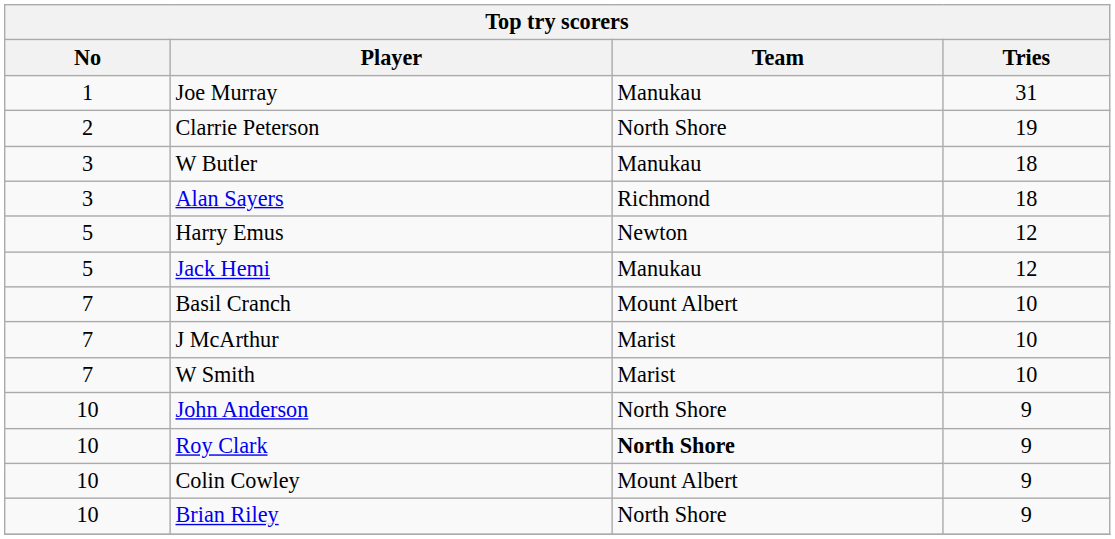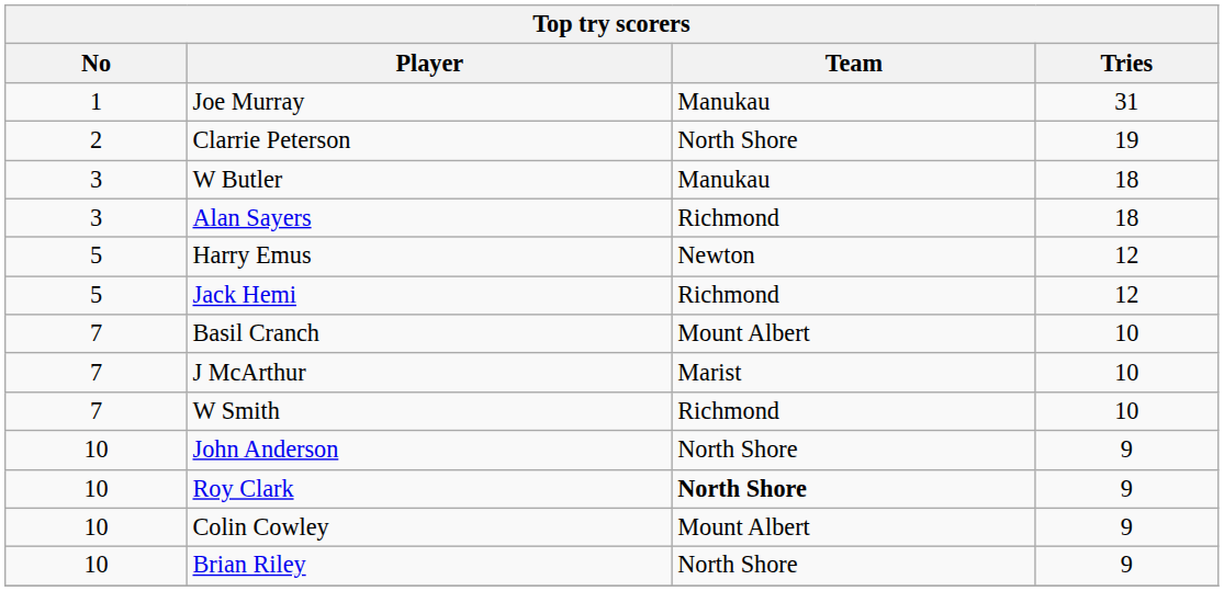 <table class="wikitable collapsible sortable" style="text-align:left; font-size:100%; width:90%;">
 <tr>
 <th colspan="100%">Top try scorers</th>
 </tr>
 <tr>
 <th style="width:15%;">No</th>
 <th style="width:40%;">Player</th>
 <th style="width:30%;">Team</th>
 <th style="width:15%;">Tries<br></th>
 </tr>
 <tr>
 <td style="text-align:center;">1</td>
 <td>Joe Murray</td>
 <td>Manukau</td>
 <td style="text-align:center;">31</td>
 </tr>
 <tr>
 <td style="text-align:center;">2</td>
 <td>Clarrie Peterson</td>
 <td>North Shore</td>
 <td style="text-align:center;">19</td>
 </tr>
 <tr>
 <td style="text-align:center;">3</td>
 <td>W Butler</td>
 <td>Manukau</td>
 <td style="text-align:center;">18</td>
 </tr>
 <tr>
 <td style="text-align:center;">3</td>
 <td><a href='#'>Alan Sayers</a></td>
 <td>Richmond</td>
 <td style="text-align:center;">18</td>
 </tr>
 <tr>
 <td style="text-align:center;">5</td>
 <td>Harry Emus</td>
 <td>Newton</td>
 <td style="text-align:center;">12</td>
 </tr>
 <tr>
 <td style="text-align:center;">5</td>
 <td><a href='#'>Jack Hemi</a></td>
-<td>Manukau</td>
+<td>Richmond</td>
 <td style="text-align:center;">12</td>
 </tr>
 <tr>
 <td style="text-align:center;">7</td>
 <td>Basil Cranch</td>
 <td>Mount Albert</td>
 <td style="text-align:center;">10</td>
 </tr>
 <tr>
 <td style="text-align:center;">7</td>
 <td>J McArthur</td>
 <td>Marist</td>
 <td style="text-align:center;">10</td>
 </tr>
 <tr>
 <td style="text-align:center;">7</td>
 <td>W Smith</td>
-<td>Marist</td>
+<td>Richmond</td>
 <td style="text-align:center;">10</td>
 </tr>
 <tr>
 <td style="text-align:center;">10</td>
 <td><a href='#'>John Anderson</a></td>
 <td>North Shore</td>
 <td style="text-align:center;">9</td>
 </tr>
 <tr>
 <td style="text-align:center;">10</td>
 <td><a href='#'>Roy Clark</a></td>
 <td><strong>North Shore</strong></td>
 <td style="text-align:center;">9</td>
 </tr>
 <tr>
 <td style="text-align:center;">10</td>
 <td>Colin Cowley</td>
 <td>Mount Albert</td>
 <td style="text-align:center;">9</td>
 </tr>
 <tr>
 <td style="text-align:center;">10</td>
 <td><a href='#'>Brian Riley</a></td>
 <td>North Shore</td>
 <td style="text-align:center;">9</td>
 </tr>
 <tr>
 </tr>
 </table>
